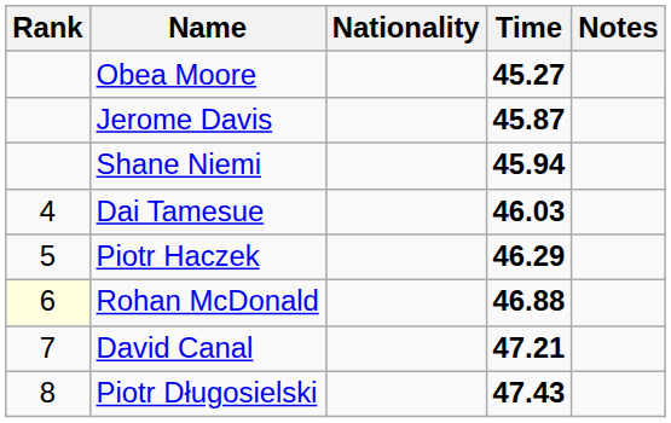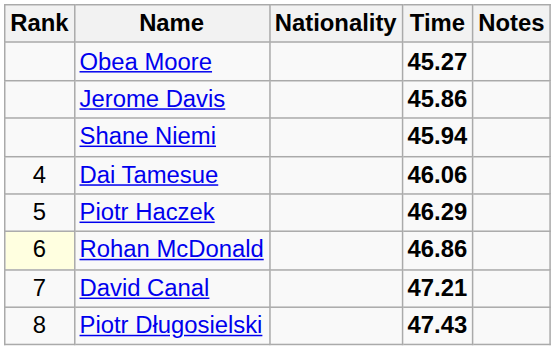 <table class="wikitable sortable" style="text-align:center">
 <tr>
 <th>Rank</th>
 <th>Name</th>
 <th>Nationality</th>
 <th>Time</th>
 <th>Notes</th>
 </tr>
 <tr>
 <td></td>
 <td align=left><a href='#'>Obea Moore</a></td>
 <td align=left></td>
 <td><strong>45.27</strong></td>
 <td></td>
 </tr>
 <tr>
 <td></td>
 <td align=left><a href='#'>Jerome Davis</a></td>
 <td align=left></td>
-<td><strong>45.87</strong></td>
+<td><strong>45.86</strong></td>
 <td></td>
 </tr>
 <tr>
 <td></td>
 <td align=left><a href='#'>Shane Niemi</a></td>
 <td align=left></td>
 <td><strong>45.94</strong></td>
 <td></td>
 </tr>
 <tr>
 <td>4</td>
 <td align=left><a href='#'>Dai Tamesue</a></td>
 <td align=left></td>
-<td><strong>46.03</strong></td>
+<td><strong>46.06</strong></td>
 <td></td>
 </tr>
 <tr>
 <td>5</td>
 <td align=left><a href='#'>Piotr Haczek</a></td>
 <td align=left></td>
 <td><strong>46.29</strong></td>
 <td></td>
 </tr>
 <tr>
 <td style="background: lightyellow;">6</td>
 <td align=left><a href='#'>Rohan McDonald</a></td>
 <td align=left></td>
-<td><strong>46.88</strong></td>
+<td><strong>46.86</strong></td>
 <td></td>
 </tr>
 <tr>
 <td>7</td>
 <td align=left><a href='#'>David Canal</a></td>
 <td align=left></td>
 <td><strong>47.21</strong></td>
 <td></td>
 </tr>
 <tr>
 <td>8</td>
 <td align=left><a href='#'>Piotr Długosielski</a></td>
 <td align=left></td>
 <td><strong>47.43</strong></td>
 <td></td>
 </tr>
 </table>
